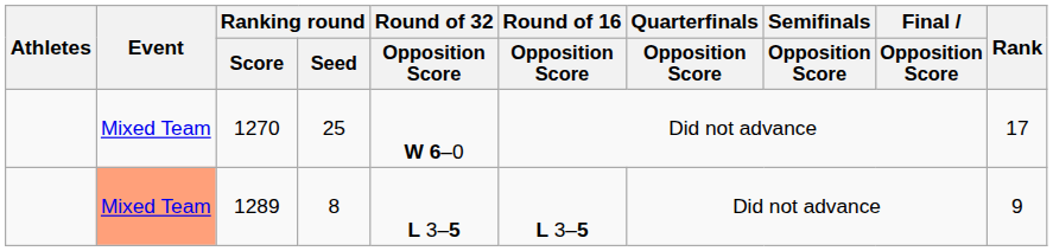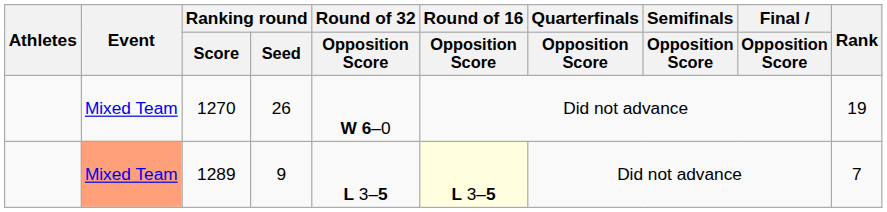 <table class="wikitable" style="font-size:90%;">
 <tr>
 <th rowspan="2">Athletes</th>
 <th rowspan="2">Event</th>
 <th colspan="2">Ranking round</th>
 <th>Round of 32</th>
 <th>Round of 16</th>
 <th>Quarterfinals</th>
 <th>Semifinals</th>
 <th>Final / </th>
 <th rowspan=2>Rank</th>
 </tr>
 <tr style="font-size:95%">
 <th>Score</th>
 <th>Seed</th>
 <th>Opposition<br>Score</th>
 <th>Opposition<br>Score</th>
 <th>Opposition<br>Score</th>
 <th>Opposition<br>Score</th>
 <th>Opposition<br>Score</th>
 </tr>
 <tr align=center>
 <td align=left><br></td>
 <td><a href='#'>Mixed Team</a></td>
 <td>1270</td>
-<td>25</td>
+<td>26</td>
 <td><small><br></small><br><strong>W</strong> <strong>6</strong>–0</td>
 <td colspan=4>Did not advance</td>
-<td>17</td>
+<td>19</td>
 </tr>
 <tr align=center>
 <td align=left><br></td>
 <td style="background: lightsalmon;"><a href='#'>Mixed Team</a></td>
 <td>1289</td>
-<td>8</td>
+<td>9</td>
 <td><small><br></small><br><strong>L</strong> 3–<strong>5</strong></td>
-<td><small><br></small><br><strong>L</strong> 3–<strong>5</strong></td>
+<td style="background: lightyellow;"><small><br></small><br><strong>L</strong> 3–<strong>5</strong></td>
 <td colspan=3>Did not advance</td>
-<td>9</td>
+<td>7</td>
 </tr>
 </table>
